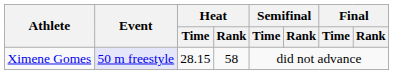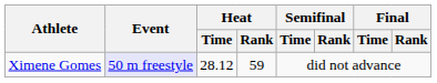 <table class=wikitable style="font-size:90%">
 <tr>
 <th rowspan="2">Athlete</th>
 <th rowspan="2">Event</th>
 <th colspan="2">Heat</th>
 <th colspan="2">Semifinal</th>
 <th colspan="2">Final</th>
 </tr>
 <tr style="font-size:95%">
 <th>Time</th>
 <th>Rank</th>
 <th>Time</th>
 <th>Rank</th>
 <th>Time</th>
 <th>Rank</th>
 </tr>
 <tr align=center>
 <td align=left><a href='#'>Ximene Gomes</a></td>
 <td align=left style="background: lavender;"><a href='#'>50 m freestyle</a></td>
-<td>28.15</td>
-<td>58</td>
+<td>28.12</td>
+<td>59</td>
 <td colspan=4>did not advance</td>
 </tr>
 </table>
